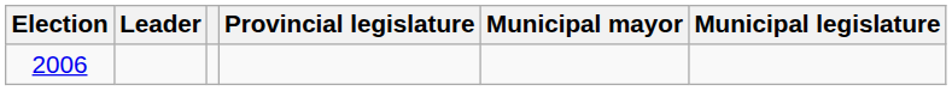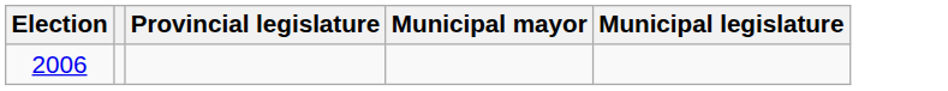 <table class="wikitable" style="text-align:center">
 <tr>
 <th>Election</th>
-<th>Leader</th>
 <th></th>
 <th>Provincial legislature</th>
 <th>Municipal mayor</th>
 <th>Municipal legislature</th>
 </tr>
 <tr>
 <td><a href='#'>2006</a></td>
 <td></td>
 <td></td>
 <td></td>
 <td></td>
-<td></td>
 </tr>
 </table>
